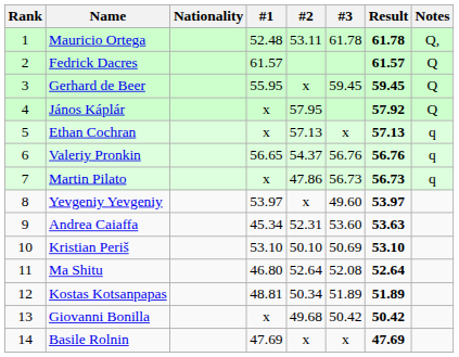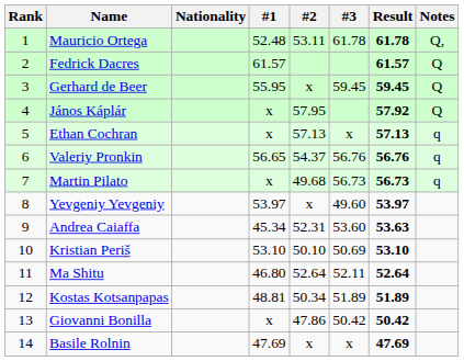 <table class="wikitable sortable" style="text-align:center">
 <tr>
 <th>Rank</th>
 <th>Name</th>
 <th>Nationality</th>
 <th>#1</th>
 <th>#2</th>
 <th>#3</th>
 <th>Result</th>
 <th>Notes</th>
 </tr>
 <tr bgcolor=ccffcc>
 <td>1</td>
 <td align=left><a href='#'>Mauricio Ortega</a></td>
 <td align=left></td>
 <td>52.48</td>
 <td>53.11</td>
 <td>61.78</td>
 <td><strong>61.78</strong></td>
 <td>Q, <strong></strong></td>
 </tr>
 <tr bgcolor=ccffcc>
 <td>2</td>
 <td align=left><a href='#'>Fedrick Dacres</a></td>
 <td align=left></td>
 <td>61.57</td>
 <td></td>
 <td></td>
 <td><strong>61.57</strong></td>
 <td>Q</td>
 </tr>
 <tr bgcolor=ccffcc>
 <td>3</td>
 <td align=left><a href='#'>Gerhard de Beer</a></td>
 <td align=left></td>
 <td>55.95</td>
 <td>x</td>
 <td>59.45</td>
 <td><strong>59.45</strong></td>
 <td>Q</td>
 </tr>
 <tr bgcolor=ccffcc>
 <td>4</td>
 <td align=left><a href='#'>János Káplár</a></td>
 <td align=left></td>
 <td>x</td>
 <td>57.95</td>
 <td></td>
 <td><strong>57.92</strong></td>
 <td>Q</td>
 </tr>
 <tr bgcolor=ddffdd>
 <td>5</td>
 <td align=left><a href='#'>Ethan Cochran</a></td>
 <td align=left></td>
 <td>x</td>
 <td>57.13</td>
 <td>x</td>
 <td><strong>57.13</strong></td>
 <td>q</td>
 </tr>
 <tr bgcolor=ddffdd>
 <td>6</td>
 <td align=left><a href='#'>Valeriy Pronkin</a></td>
 <td align=left></td>
 <td>56.65</td>
 <td>54.37</td>
 <td>56.76</td>
 <td><strong>56.76</strong></td>
 <td>q</td>
 </tr>
 <tr bgcolor=ddffdd>
 <td>7</td>
 <td align=left><a href='#'>Martin Pilato</a></td>
 <td align=left></td>
 <td>x</td>
-<td>47.86</td>
+<td>49.68</td>
 <td>56.73</td>
 <td><strong>56.73</strong></td>
 <td>q</td>
 </tr>
 <tr>
 <td>8</td>
 <td align=left><a href='#'>Yevgeniy Yevgeniy</a></td>
 <td align=left></td>
 <td>53.97</td>
 <td>x</td>
 <td>49.60</td>
 <td><strong>53.97</strong></td>
 <td></td>
 </tr>
 <tr>
 <td>9</td>
 <td align=left><a href='#'>Andrea Caiaffa</a></td>
 <td align=left></td>
 <td>45.34</td>
 <td>52.31</td>
 <td>53.60</td>
 <td><strong>53.63</strong></td>
 <td></td>
 </tr>
 <tr>
 <td>10</td>
 <td align=left><a href='#'>Kristian Periš</a></td>
 <td align=left></td>
 <td>53.10</td>
 <td>50.10</td>
 <td>50.69</td>
 <td><strong>53.10</strong></td>
 <td><strong></strong></td>
 </tr>
 <tr>
 <td>11</td>
 <td align=left><a href='#'>Ma Shitu</a></td>
 <td align=left></td>
 <td>46.80</td>
 <td>52.64</td>
-<td>52.08</td>
+<td>52.11</td>
 <td><strong>52.64</strong></td>
 <td></td>
 </tr>
 <tr>
 <td>12</td>
 <td align=left><a href='#'>Kostas Kotsanpapas</a></td>
 <td align=left></td>
 <td>48.81</td>
 <td>50.34</td>
 <td>51.89</td>
 <td><strong>51.89</strong></td>
 <td></td>
 </tr>
 <tr>
 <td>13</td>
 <td align=left><a href='#'>Giovanni Bonilla</a></td>
 <td align=left></td>
 <td>x</td>
-<td>49.68</td>
+<td>47.86</td>
 <td>50.42</td>
 <td><strong>50.42</strong></td>
 <td></td>
 </tr>
 <tr>
 <td>14</td>
 <td align=left><a href='#'>Basile Rolnin</a></td>
 <td align=left></td>
 <td>47.69</td>
 <td>x</td>
 <td>x</td>
 <td><strong>47.69</strong></td>
 <td></td>
 </tr>
 </table>
